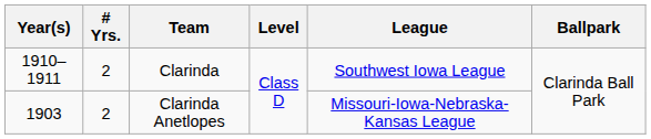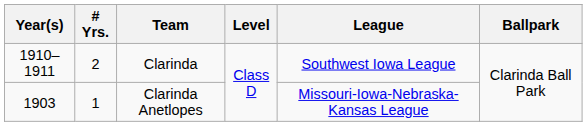 <table class="wikitable" style="text-align:center; font-size: 95%;">
 <tr>
 <th>Year(s)</th>
 <th># Yrs.</th>
 <th>Team</th>
 <th>Level</th>
 <th>League</th>
 <th>Ballpark</th>
 </tr>
 <tr>
 <td>1910–1911</td>
 <td>2</td>
 <td>Clarinda</td>
 <td rowspan=2><a href='#'>Class D</a></td>
 <td><a href='#'>Southwest Iowa League</a></td>
 <td rowspan=2>Clarinda Ball Park</td>
 </tr>
 <tr>
 <td>1903</td>
-<td>2</td>
+<td>1</td>
 <td>Clarinda Anetlopes</td>
 <td><a href='#'>Missouri-Iowa-Nebraska-Kansas League</a></td>
 </tr>
 </table>
